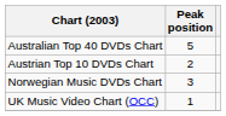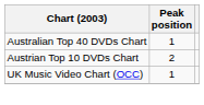 <table class="wikitable sortable" border="1">
 <tr>
 <th scope="col">Chart (2003)</th>
 <th scope="col">Peak<br>position</th>
 <th></th>
 </tr>
 <tr>
 <td>Australian Top 40 DVDs Chart</td>
-<td style="text-align:center;">5</td>
+<td style="text-align:center;">1</td>
 <td align="center"></td>
 </tr>
 <tr>
 <td>Austrian Top 10 DVDs Chart</td>
 <td style="text-align:center;">2</td>
-<td align="center"></td>
-</tr>
-<tr>
-<td>Norwegian Music DVDs Chart</td>
-<td style="text-align:center;">3</td>
 <td align="center"></td>
 </tr>
 <tr>
 <td scope="row">UK Music Video Chart (<a href='#'>OCC</a>)</td>
 <td align="center">1</td>
 <td align="center"></td>
 </tr>
 <tr>
 </tr>
 </table>
